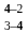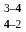 <table style="text-align:center">
 <tr>
 <th width=223></th>
 <th width=100></th>
 <th width=223></th>
 </tr>
 <tr>
+<td align=right></td>
+<td>3–<strong>4</strong></td>
+<td align=left><strong></strong></td>
+</tr>
+<tr>
 <td align=right><strong></strong></td>
 <td><strong>4</strong>–2</td>
 <td align=left></td>
 </tr>
-<tr>
-<td align=right></td>
-<td>3–<strong>4</strong></td>
-<td align=left><strong></strong></td>
-</tr>
 </table>
